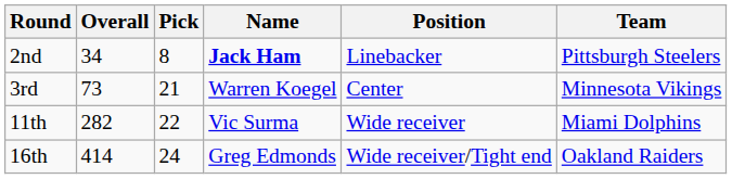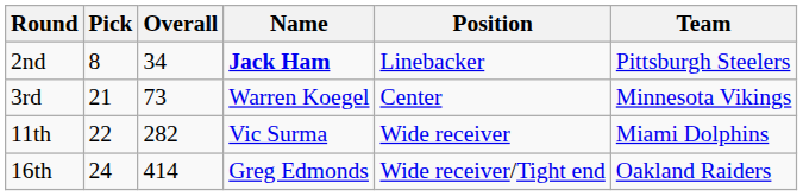 <table class="wikitable">
 <tr>
 <th>Round</th>
+<th>Pick</th>
 <th>Overall</th>
-<th>Pick</th>
 <th>Name</th>
 <th>Position</th>
 <th>Team</th>
 </tr>
 <tr>
 <td>2nd</td>
+<td>8</td>
 <td>34</td>
-<td>8</td>
 <td><strong><a href='#'>Jack Ham</a></strong></td>
 <td><a href='#'>Linebacker</a></td>
 <td><a href='#'>Pittsburgh Steelers</a></td>
 </tr>
 <tr>
 <td>3rd</td>
+<td>21</td>
 <td>73</td>
-<td>21</td>
 <td><a href='#'>Warren Koegel</a></td>
 <td><a href='#'>Center</a></td>
 <td><a href='#'>Minnesota Vikings</a></td>
 </tr>
 <tr>
 <td>11th</td>
+<td>22</td>
 <td>282</td>
-<td>22</td>
 <td><a href='#'>Vic Surma</a></td>
 <td><a href='#'>Wide receiver</a></td>
 <td><a href='#'>Miami Dolphins</a></td>
 </tr>
 <tr>
 <td>16th</td>
+<td>24</td>
 <td>414</td>
-<td>24</td>
 <td><a href='#'>Greg Edmonds</a></td>
 <td><a href='#'>Wide receiver</a>/<a href='#'>Tight end</a></td>
 <td><a href='#'>Oakland Raiders</a></td>
 </tr>
 </table>
